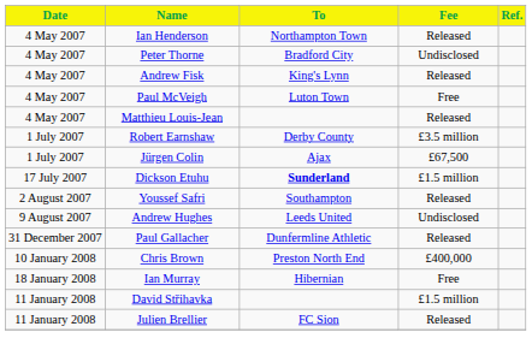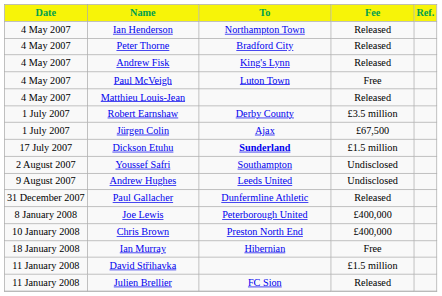 <table class="wikitable"  style="text-align:center; font-size:90%; ">
 <tr>
 <th style="background:#F7F408; color:#00A050; width:110px;">Date</th>
 <th style="background:#F7F408; color:#00A050; width:150px;">Name</th>
 <th style="background:#F7F408; color:#00A050; width:180px;">To</th>
 <th style="background:#F7F408; color:#00A050; width:110px;">Fee</th>
 <th style="background:#F7F408; color:#00A050; width:25px;">Ref.</th>
 </tr>
 <tr>
 <td>4 May 2007</td>
 <td><a href='#'>Ian Henderson</a></td>
 <td><a href='#'>Northampton Town</a></td>
 <td>Released</td>
 <td></td>
 </tr>
 <tr>
 <td>4 May 2007</td>
 <td><a href='#'>Peter Thorne</a></td>
 <td><a href='#'>Bradford City</a></td>
-<td>Undisclosed</td>
+<td>Released</td>
 <td></td>
 </tr>
 <tr>
 <td>4 May 2007</td>
 <td><a href='#'>Andrew Fisk</a></td>
 <td><a href='#'>King's Lynn</a></td>
 <td>Released</td>
 <td></td>
 </tr>
 <tr>
 <td>4 May 2007</td>
 <td><a href='#'>Paul McVeigh</a></td>
 <td><a href='#'>Luton Town</a></td>
 <td>Free</td>
 <td></td>
 </tr>
 <tr>
 <td>4 May 2007</td>
 <td><a href='#'>Matthieu Louis-Jean</a></td>
 <td></td>
 <td>Released</td>
 <td></td>
 </tr>
 <tr>
 <td>1 July 2007</td>
 <td><a href='#'>Robert Earnshaw</a></td>
 <td><a href='#'>Derby County</a></td>
 <td>£3.5 million</td>
 <td></td>
 </tr>
 <tr>
 <td>1 July 2007</td>
 <td><a href='#'>Jürgen Colin</a></td>
 <td><a href='#'>Ajax</a></td>
 <td>£67,500</td>
 <td></td>
 </tr>
 <tr>
 <td>17 July 2007</td>
 <td><a href='#'>Dickson Etuhu</a></td>
 <td><strong><a href='#'>Sunderland</a></strong></td>
 <td>£1.5 million</td>
 <td></td>
 </tr>
 <tr>
 <td>2 August 2007</td>
 <td><a href='#'>Youssef Safri</a></td>
 <td><a href='#'>Southampton</a></td>
-<td>Released</td>
+<td>Undisclosed</td>
 <td></td>
 </tr>
 <tr>
 <td>9 August 2007</td>
 <td><a href='#'>Andrew Hughes</a></td>
 <td><a href='#'>Leeds United</a></td>
 <td>Undisclosed</td>
 <td></td>
 </tr>
 <tr>
 <td>31 December 2007</td>
 <td><a href='#'>Paul Gallacher</a></td>
 <td><a href='#'>Dunfermline Athletic</a></td>
 <td>Released</td>
+<td></td>
+</tr>
+<tr>
+<td>8 January 2008</td>
+<td><a href='#'>Joe Lewis</a></td>
+<td><a href='#'>Peterborough United</a></td>
+<td>£400,000</td>
 <td></td>
 </tr>
 <tr>
 <td>10 January 2008</td>
 <td><a href='#'>Chris Brown</a></td>
 <td><a href='#'>Preston North End</a></td>
 <td>£400,000</td>
 <td></td>
 </tr>
 <tr>
 <td>18 January 2008</td>
 <td><a href='#'>Ian Murray</a></td>
 <td><a href='#'>Hibernian</a></td>
 <td>Free</td>
 <td></td>
 </tr>
 <tr>
 <td>11 January 2008</td>
 <td><a href='#'>David Střihavka</a></td>
 <td></td>
 <td>£1.5 million</td>
 <td></td>
 </tr>
 <tr>
 <td>11 January 2008</td>
 <td><a href='#'>Julien Brellier</a></td>
 <td><a href='#'>FC Sion</a></td>
 <td>Released</td>
 <td></td>
 </tr>
 <tr>
 </tr>
 </table>
